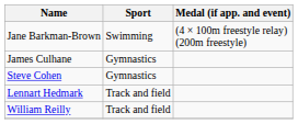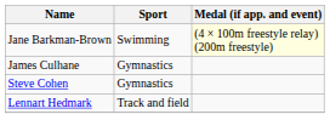 <table class="wikitable">
 <tr>
 <th>Name</th>
 <th>Sport</th>
 <th>Medal (if app. and event)</th>
 </tr>
 <tr>
 <td> Jane Barkman-Brown</td>
 <td>Swimming</td>
-<td> (4 × 100m freestyle relay)<br>  (200m freestyle)</td>
+<td style="background: lightyellow;"> (4 × 100m freestyle relay)<br>  (200m freestyle)</td>
 </tr>
 <tr>
 <td> James Culhane</td>
 <td>Gymnastics</td>
 <td></td>
 </tr>
 <tr>
 <td> <a href='#'>Steve Cohen</a></td>
 <td>Gymnastics</td>
 <td></td>
 </tr>
 <tr>
 <td> <a href='#'>Lennart Hedmark</a></td>
 <td>Track and field</td>
 <td></td>
 </tr>
 <tr>
-<td> <a href='#'>William Reilly</a></td>
-<td>Track and field</td>
-<td></td>
-</tr>
-<tr>
 </tr>
 </table>
